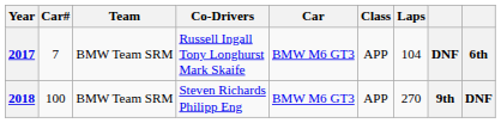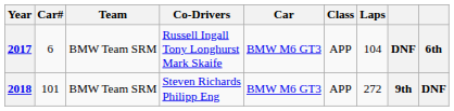 <table class="wikitable" style="font-size:90%">
 <tr>
 <th>Year</th>
 <th>Car#</th>
 <th>Team</th>
 <th>Co-Drivers</th>
 <th>Car</th>
 <th>Class</th>
 <th>Laps</th>
 <th></th>
 <th></th>
 </tr>
 <tr style="text-align:center;">
 <th><a href='#'>2017</a></th>
-<td>7</td>
+<td>6</td>
 <td align="left"nowrap> BMW Team SRM</td>
 <td align="left"nowrap> <a href='#'>Russell Ingall</a><br> <a href='#'>Tony Longhurst</a><br> <a href='#'>Mark Skaife</a></td>
 <td align="left"nowrap><a href='#'>BMW M6 GT3</a></td>
 <td>APP</td>
 <td>104</td>
 <th>DNF</th>
 <th>6th</th>
 </tr>
 <tr style="text-align:center;">
 <th><a href='#'>2018</a></th>
-<td>100</td>
+<td>101</td>
 <td align="left"nowrap> BMW Team SRM</td>
 <td align="left"nowrap> <a href='#'>Steven Richards</a><br> <a href='#'>Philipp Eng</a></td>
 <td align="left"nowrap><a href='#'>BMW M6 GT3</a></td>
 <td>APP</td>
-<td>270</td>
+<td>272</td>
 <th>9th</th>
 <th>DNF</th>
 </tr>
 </table>
